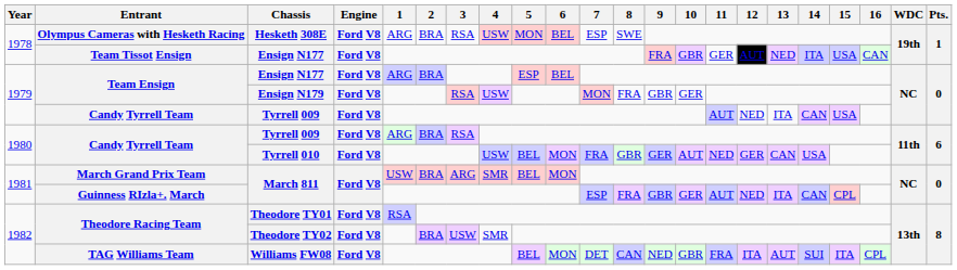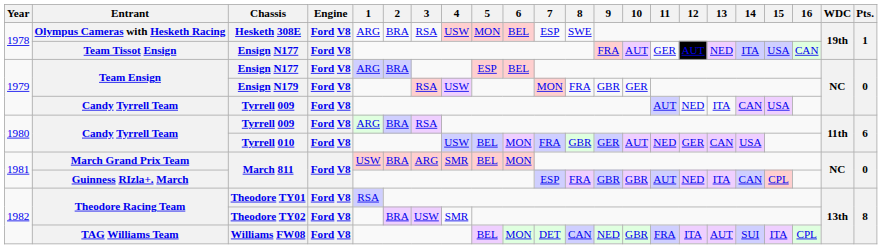 <table class="wikitable" style="text-align:center; font-size:85%">
 <tr>
 <th>Year</th>
 <th>Entrant</th>
 <th>Chassis</th>
 <th>Engine</th>
 <th>1</th>
 <th>2</th>
 <th>3</th>
 <th>4</th>
 <th>5</th>
 <th>6</th>
 <th>7</th>
 <th>8</th>
 <th>9</th>
 <th>10</th>
 <th>11</th>
 <th>12</th>
 <th>13</th>
 <th>14</th>
 <th>15</th>
 <th>16</th>
 <th>WDC</th>
 <th>Pts.</th>
 </tr>
 <tr>
 <td rowspan="2"><a href='#'>1978</a></td>
 <th nowrap><a href='#'>Olympus Cameras</a> with <a href='#'>Hesketh Racing</a></th>
 <th nowrap><a href='#'>Hesketh</a> <a href='#'>308E</a></th>
 <th nowrap><a href='#'>Ford</a> <a href='#'>V8</a></th>
 <td><a href='#'>ARG</a></td>
 <td><a href='#'>BRA</a></td>
 <td><a href='#'>RSA</a></td>
 <td style="background:#FFCFCF;"><a href='#'>USW</a><br></td>
 <td style="background:#FFCFCF;"><a href='#'>MON</a><br></td>
 <td style="background:#FFCFCF;"><a href='#'>BEL</a><br></td>
 <td><a href='#'>ESP</a></td>
 <td><a href='#'>SWE</a></td>
 <td colspan=8></td>
 <th rowspan="2">19th</th>
 <th rowspan="2">1</th>
 </tr>
 <tr>
 <th nowrap><a href='#'>Team Tissot</a> <a href='#'>Ensign</a></th>
 <th nowrap><a href='#'>Ensign</a> <a href='#'>N177</a></th>
 <th nowrap><a href='#'>Ford</a> <a href='#'>V8</a></th>
 <td colspan=8></td>
 <td style="background:#FFCFCF;"><a href='#'>FRA</a><br></td>
-<td style="background:#EFCFFF;"><a href='#'>GBR</a><br></td>
+<td style="background:#EFCFFF;"><a href='#'>AUT</a><br></td>
 <td><a href='#'>GER</a></td>
 <td style="background:#000000; color:#ffffff"><a href='#'><span>AUT</span></a><br></td>
 <td style="background:#EFCFFF;"><a href='#'>NED</a><br></td>
 <td style="background:#CFCFFF;"><a href='#'>ITA</a><br></td>
 <td style="background:#CFCFFF;"><a href='#'>USA</a><br></td>
 <td style="background:#DFFFDF;"><a href='#'>CAN</a><br></td>
 </tr>
 <tr>
 <td rowspan="3"><a href='#'>1979</a></td>
 <th rowspan="2" nowrap><a href='#'>Team Ensign</a></th>
 <th nowrap><a href='#'>Ensign</a> <a href='#'>N177</a></th>
 <th nowrap><a href='#'>Ford</a> <a href='#'>V8</a></th>
 <td style="background:#CFCFFF;"><a href='#'>ARG</a><br></td>
 <td style="background:#CFCFFF;"><a href='#'>BRA</a><br></td>
 <td colspan=2></td>
 <td style="background:#FFCFCF;"><a href='#'>ESP</a><br></td>
 <td style="background:#FFCFCF;"><a href='#'>BEL</a><br></td>
 <td colspan=10></td>
 <th rowspan="3">NC</th>
 <th rowspan="3">0</th>
 </tr>
 <tr>
 <th nowrap><a href='#'>Ensign</a> <a href='#'>N179</a></th>
 <th nowrap><a href='#'>Ford</a> <a href='#'>V8</a></th>
 <td colspan=2></td>
 <td style="background:#FFCFCF;"><a href='#'>RSA</a><br></td>
 <td style="background:#EFCFFF;"><a href='#'>USW</a><br></td>
 <td colspan=2></td>
 <td style="background:#FFCFCF;"><a href='#'>MON</a><br></td>
 <td><a href='#'>FRA</a></td>
 <td><a href='#'>GBR</a></td>
 <td><a href='#'>GER</a></td>
 <td colspan=6></td>
 </tr>
 <tr>
 <th nowrap><a href='#'>Candy</a> <a href='#'>Tyrrell Team</a></th>
 <th nowrap><a href='#'>Tyrrell</a> <a href='#'>009</a></th>
 <th nowrap><a href='#'>Ford</a> <a href='#'>V8</a></th>
 <td colspan=10></td>
 <td style="background:#CFCFFF;"><a href='#'>AUT</a><br></td>
 <td><a href='#'>NED</a></td>
 <td><a href='#'>ITA</a></td>
 <td style="background:#EFCFFF;"><a href='#'>CAN</a><br></td>
 <td style="background:#EFCFFF;"><a href='#'>USA</a><br></td>
 <td></td>
 </tr>
 <tr>
 <td rowspan="2"><a href='#'>1980</a></td>
 <th rowspan="2" nowrap><a href='#'>Candy</a> <a href='#'>Tyrrell Team</a></th>
 <th nowrap><a href='#'>Tyrrell</a> <a href='#'>009</a></th>
 <th nowrap><a href='#'>Ford</a> <a href='#'>V8</a></th>
 <td style="background:#DFFFDF;"><a href='#'>ARG</a><br></td>
 <td style="background:#CFCFFF;"><a href='#'>BRA</a><br></td>
 <td style="background:#EFCFFF;"><a href='#'>RSA</a><br></td>
 <td colspan=13></td>
 <th rowspan="2">11th</th>
 <th rowspan="2">6</th>
 </tr>
 <tr>
 <th nowrap><a href='#'>Tyrrell</a> <a href='#'>010</a></th>
 <th nowrap><a href='#'>Ford</a> <a href='#'>V8</a></th>
 <td colspan=3></td>
 <td style="background:#CFCFFF;"><a href='#'>USW</a><br></td>
 <td style="background:#CFCFFF;"><a href='#'>BEL</a><br></td>
 <td style="background:#EFCFFF;"><a href='#'>MON</a><br></td>
 <td style="background:#CFCFFF;"><a href='#'>FRA</a><br></td>
 <td style="background:#DFFFDF;"><a href='#'>GBR</a><br></td>
 <td style="background:#CFCFFF;"><a href='#'>GER</a><br></td>
 <td style="background:#EFCFFF;"><a href='#'>AUT</a><br></td>
 <td style="background:#EFCFFF;"><a href='#'>NED</a><br></td>
 <td style="background:#EFCFFF;"><a href='#'>GER</a><br></td>
 <td style="background:#EFCFFF;"><a href='#'>CAN</a><br></td>
 <td style="background:#EFCFFF;"><a href='#'>USA</a><br></td>
 <td colspan=2></td>
 </tr>
 <tr>
 <td rowspan="2"><a href='#'>1981</a></td>
 <th nowrap><a href='#'>March Grand Prix Team</a></th>
 <th rowspan="2" nowrap=""><a href='#'>March</a> <a href='#'>811</a></th>
 <th rowspan="2" nowrap=""><a href='#'>Ford</a> <a href='#'>V8</a></th>
 <td style="background:#FFCFCF;"><a href='#'>USW</a><br></td>
 <td style="background:#FFCFCF;"><a href='#'>BRA</a><br></td>
 <td style="background:#FFCFCF;"><a href='#'>ARG</a><br></td>
 <td style="background:#FFCFCF;"><a href='#'>SMR</a><br></td>
 <td style="background:#FFCFCF;"><a href='#'>BEL</a><br></td>
 <td style="background:#FFCFCF;"><a href='#'>MON</a><br></td>
 <td colspan="10"></td>
 <th rowspan="2">NC</th>
 <th rowspan="2">0</th>
 </tr>
 <tr>
 <th><a href='#'>Guinness</a> <a href='#'>RIzla+.</a> <a href='#'>March</a></th>
 <td colspan="6"></td>
 <td style="background:#CFCFFF;"><a href='#'>ESP</a><br></td>
 <td style="background:#EFCFFF;"><a href='#'>FRA</a><br></td>
 <td style="background:#CFCFFF;"><a href='#'>GBR</a><br></td>
-<td style="background:#EFCFFF;"><a href='#'>GER</a><br></td>
+<td style="background:#EFCFFF;"><a href='#'>GBR</a><br></td>
 <td style="background:#CFCFFF;"><a href='#'>AUT</a><br></td>
 <td style="background:#EFCFFF;"><a href='#'>NED</a><br></td>
 <td style="background:#EFCFFF;"><a href='#'>ITA</a><br></td>
 <td style="background:#CFCFFF;"><a href='#'>CAN</a><br></td>
 <td style="background:#FFCFCF;"><a href='#'>CPL</a><br></td>
 <td></td>
 </tr>
 <tr>
 <td rowspan="3"><a href='#'>1982</a></td>
 <th rowspan="2" nowrap><a href='#'>Theodore Racing Team</a></th>
 <th nowrap><a href='#'>Theodore</a> <a href='#'>TY01</a></th>
 <th nowrap><a href='#'>Ford</a> <a href='#'>V8</a></th>
 <td style="background:#CFCFFF;"><a href='#'>RSA</a><br></td>
 <td colspan=15></td>
 <th rowspan="3">13th</th>
 <th rowspan="3">8</th>
 </tr>
 <tr>
 <th nowrap><a href='#'>Theodore</a> <a href='#'>TY02</a></th>
 <th nowrap><a href='#'>Ford</a> <a href='#'>V8</a></th>
 <td></td>
 <td style="background:#EFCFFF;"><a href='#'>BRA</a><br></td>
 <td style="background:#EFCFFF;"><a href='#'>USW</a><br></td>
 <td><a href='#'>SMR</a></td>
 <td colspan=12></td>
 </tr>
 <tr>
 <th nowrap><a href='#'>TAG</a> <a href='#'>Williams Team</a></th>
 <th nowrap><a href='#'>Williams</a> <a href='#'>FW08</a></th>
 <th nowrap><a href='#'>Ford</a> <a href='#'>V8</a></th>
 <td colspan=4></td>
 <td style="background:#EFCFFF;"><a href='#'>BEL</a><br></td>
 <td style="background:#DFFFDF;"><a href='#'>MON</a><br></td>
 <td style="background:#DFFFDF;"><a href='#'>DET</a><br></td>
 <td style="background:#CFCFFF;"><a href='#'>CAN</a><br></td>
 <td style="background:#DFFFDF;"><a href='#'>NED</a><br></td>
 <td style="background:#DFFFDF;"><a href='#'>GBR</a><br></td>
 <td style="background:#CFCFFF;"><a href='#'>FRA</a><br></td>
 <td style="background:#EFCFFF;"><a href='#'>ITA</a><br></td>
 <td style="background:#EFCFFF;"><a href='#'>AUT</a><br></td>
 <td style="background:#CFCFFF;"><a href='#'>SUI</a><br></td>
 <td style="background:#EFCFFF;"><a href='#'>ITA</a><br></td>
 <td style="background:#DFFFDF;"><a href='#'>CPL</a><br></td>
 </tr>
 </table>
